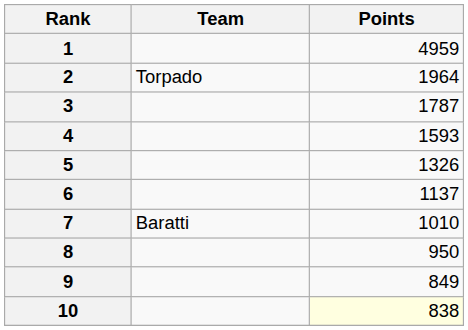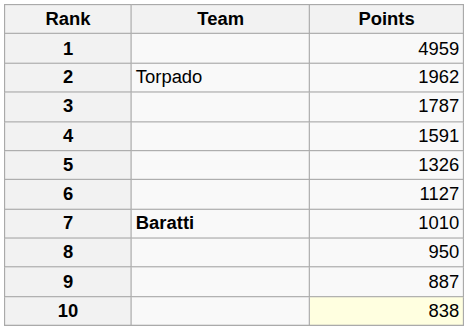 <table class="wikitable" style="width:25em;margin-bottom:0;">
 <tr>
 <th>Rank</th>
 <th>Team</th>
 <th>Points</th>
 </tr>
 <tr>
 <th style="text-align:center">1</th>
 <td></td>
 <td align="right">4959</td>
 </tr>
 <tr>
 <th style="text-align:center">2</th>
 <td>Torpado</td>
-<td align="right">1964</td>
+<td align="right">1962</td>
 </tr>
 <tr>
 <th style="text-align:center">3</th>
 <td></td>
 <td align="right">1787</td>
 </tr>
 <tr>
 <th style="text-align:center">4</th>
 <td></td>
-<td align="right">1593</td>
+<td align="right">1591</td>
 </tr>
 <tr>
 <th style="text-align:center">5</th>
 <td></td>
 <td align="right">1326</td>
 </tr>
 <tr>
 <th style="text-align:center">6</th>
 <td></td>
-<td align="right">1137</td>
+<td align="right">1127</td>
 </tr>
 <tr>
 <th style="text-align:center">7</th>
-<td>Baratti</td>
+<td><strong>Baratti</strong></td>
 <td align="right">1010</td>
 </tr>
 <tr>
 <th style="text-align:center">8</th>
 <td></td>
 <td align="right">950</td>
 </tr>
 <tr>
 <th style="text-align:center">9</th>
 <td></td>
-<td align="right">849</td>
+<td align="right">887</td>
 </tr>
 <tr>
 <th style="text-align:center">10</th>
 <td></td>
 <td align="right" style="background: lightyellow;">838</td>
 </tr>
 <tr>
 </tr>
 </table>
